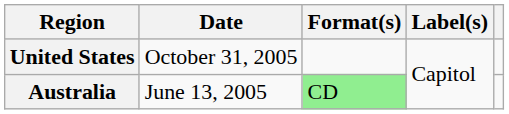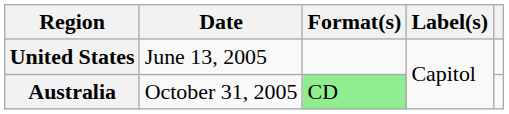 <table class="wikitable plainrowheaders">
 <tr>
 <th scope="col">Region</th>
 <th scope="col">Date</th>
 <th scope="col">Format(s)</th>
 <th scope="col">Label(s)</th>
 <th scope="col"></th>
 </tr>
 <tr>
 <th scope="row">United States</th>
-<td>October 31, 2005</td>
+<td>June 13, 2005</td>
 <td></td>
 <td rowspan="2">Capitol</td>
 <td></td>
 </tr>
 <tr>
 <th scope="row">Australia</th>
-<td>June 13, 2005</td>
+<td>October 31, 2005</td>
 <td style="background: lightgreen;">CD</td>
 <td></td>
 </tr>
 </table>
